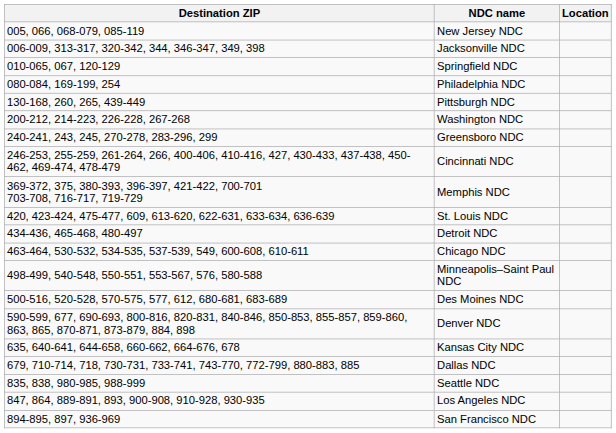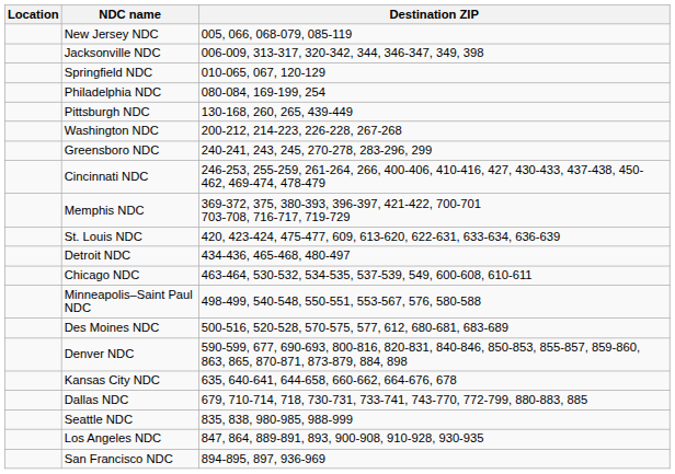 <table class=wikitable>
 <tr>
+<th>Location</th>
+<th>NDC name</th>
 <th>Destination ZIP</th>
-<th>NDC name</th>
-<th>Location</th>
 </tr>
 <tr>
+<td></td>
+<td>New Jersey NDC</td>
 <td>005, 066, 068-079, 085-119</td>
-<td>New Jersey NDC</td>
-<td></td>
 </tr>
 <tr>
+<td></td>
+<td>Jacksonville NDC</td>
 <td>006-009, 313-317, 320-342, 344, 346-347, 349, 398</td>
-<td>Jacksonville NDC</td>
-<td></td>
 </tr>
 <tr>
+<td></td>
+<td>Springfield NDC</td>
 <td>010-065, 067, 120-129</td>
-<td>Springfield NDC</td>
-<td></td>
 </tr>
 <tr>
+<td></td>
+<td>Philadelphia NDC</td>
 <td>080-084, 169-199, 254</td>
-<td>Philadelphia NDC</td>
-<td></td>
 </tr>
 <tr>
+<td></td>
+<td>Pittsburgh NDC</td>
 <td>130-168, 260, 265, 439-449</td>
-<td>Pittsburgh NDC</td>
-<td></td>
 </tr>
 <tr>
+<td></td>
+<td>Washington NDC</td>
 <td>200-212, 214-223, 226-228, 267-268</td>
-<td>Washington NDC</td>
-<td></td>
 </tr>
 <tr>
+<td></td>
+<td>Greensboro NDC</td>
 <td>240-241, 243, 245, 270-278, 283-296, 299</td>
-<td>Greensboro NDC</td>
-<td></td>
 </tr>
 <tr>
+<td></td>
+<td>Cincinnati NDC</td>
 <td>246-253, 255-259, 261-264, 266, 400-406, 410-416, 427, 430-433, 437-438, 450-462, 469-474, 478-479</td>
-<td>Cincinnati NDC</td>
-<td></td>
 </tr>
 <tr>
+<td></td>
+<td>Memphis NDC</td>
 <td>369-372, 375, 380-393, 396-397, 421-422, 700-701 <br> 703-708, 716-717, 719-729</td>
-<td>Memphis NDC</td>
-<td></td>
 </tr>
 <tr>
+<td></td>
+<td>St. Louis NDC</td>
 <td>420, 423-424, 475-477, 609, 613-620, 622-631, 633-634, 636-639</td>
-<td>St. Louis NDC</td>
-<td></td>
 </tr>
 <tr>
+<td></td>
+<td>Detroit NDC</td>
 <td>434-436, 465-468, 480-497</td>
-<td>Detroit NDC</td>
-<td></td>
 </tr>
 <tr>
+<td></td>
+<td>Chicago NDC</td>
 <td>463-464, 530-532, 534-535, 537-539, 549, 600-608, 610-611</td>
-<td>Chicago NDC</td>
-<td></td>
 </tr>
 <tr>
+<td></td>
+<td>Minneapolis–Saint Paul NDC</td>
 <td>498-499, 540-548, 550-551, 553-567, 576, 580-588</td>
-<td>Minneapolis–Saint Paul NDC</td>
-<td></td>
 </tr>
 <tr>
+<td></td>
+<td>Des Moines NDC</td>
 <td>500-516, 520-528, 570-575, 577, 612, 680-681, 683-689</td>
-<td>Des Moines NDC</td>
-<td></td>
 </tr>
 <tr>
+<td></td>
+<td>Denver NDC</td>
 <td>590-599, 677, 690-693, 800-816, 820-831, 840-846, 850-853, 855-857, 859-860, 863, 865, 870-871, 873-879, 884, 898</td>
-<td>Denver NDC</td>
-<td></td>
 </tr>
 <tr>
+<td></td>
+<td>Kansas City NDC</td>
 <td>635, 640-641, 644-658, 660-662, 664-676, 678</td>
-<td>Kansas City NDC</td>
-<td></td>
 </tr>
 <tr>
+<td></td>
+<td>Dallas NDC</td>
 <td>679, 710-714, 718, 730-731, 733-741, 743-770, 772-799, 880-883, 885</td>
-<td>Dallas NDC</td>
-<td></td>
 </tr>
 <tr>
+<td></td>
+<td>Seattle NDC</td>
 <td>835, 838, 980-985, 988-999</td>
-<td>Seattle NDC</td>
-<td></td>
 </tr>
 <tr>
+<td></td>
+<td>Los Angeles NDC</td>
 <td>847, 864, 889-891, 893, 900-908, 910-928, 930-935</td>
-<td>Los Angeles NDC</td>
-<td></td>
 </tr>
 <tr>
+<td></td>
+<td>San Francisco NDC</td>
 <td>894-895, 897, 936-969</td>
-<td>San Francisco NDC</td>
-<td></td>
 </tr>
 </table>
